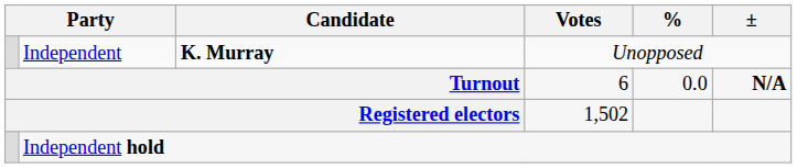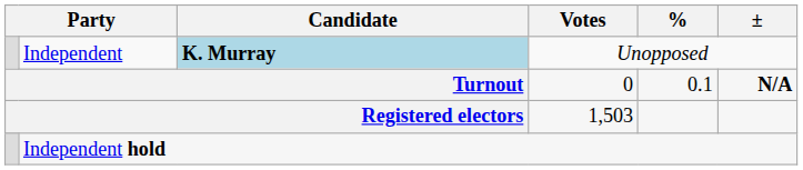 <table class=wikitable>
 <tr>
 <th scope="col" colspan="2" style="width: 130px">Party</th>
 <th scope="col" style="width: 17em">Candidate</th>
 <th scope="col" style="width: 5em">Votes</th>
 <th scope="col" style="width: 3.5em">%</th>
 <th scope="col" style="width: 3.5em">±</th>
 </tr>
 <tr>
 <td style="background:#DDDDDD;"></td>
 <td><a href='#'>Independent</a></td>
-<td><strong>K. Murray</strong></td>
+<td style="background: lightblue;"><strong>K. Murray</strong></td>
 <td style="text-align: center; "colspan="3"><em>Unopposed</em></td>
 </tr>
 <tr style="background-color:#F6F6F6">
 <th colspan="3" style="text-align: right; margin-right: 0.5em"><a href='#'>Turnout</a></th>
-<td style="text-align: right; margin-right: 0.5em">6</td>
-<td style="text-align: right; margin-right: 0.5em">0.0</td>
+<td style="text-align: right; margin-right: 0.5em">0</td>
+<td style="text-align: right; margin-right: 0.5em">0.1</td>
 <td style="text-align: right; margin-right: 0.5em"><strong>N/A</strong></td>
 </tr>
 <tr style="background-color:#F6F6F6;">
 <th colspan="3" style="text-align:right;"><a href='#'>Registered electors</a></th>
-<td style="text-align:right; margin-right:0.5em">1,502</td>
+<td style="text-align:right; margin-right:0.5em">1,503</td>
 <td></td>
 <td></td>
 </tr>
 <tr style="background-color:#F6F6F6">
 <td style="background:#DDDDDD;"></td>
 <td colspan="5"><a href='#'>Independent</a> <strong>hold</strong></td>
 </tr>
 </table>
